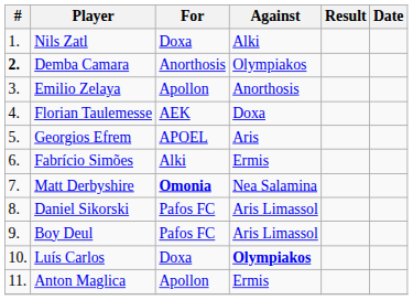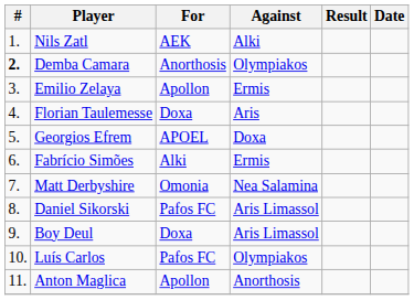 <table class="wikitable sortable">
 <tr>
 <th>#</th>
 <th>Player</th>
 <th>For</th>
 <th>Against</th>
 <th align=center>Result</th>
 <th>Date</th>
 </tr>
 <tr>
 <td>1.</td>
 <td> <a href='#'>Nils Zatl</a></td>
-<td><a href='#'>Doxa</a></td>
+<td><a href='#'>AEK</a></td>
 <td><a href='#'>Alki</a></td>
 <td align="center"></td>
 <td></td>
 </tr>
 <tr>
 <td><strong>2.</strong></td>
 <td> <a href='#'>Demba Camara</a></td>
 <td><a href='#'>Anorthosis</a></td>
 <td><a href='#'>Olympiakos</a></td>
 <td align="center"></td>
 <td></td>
 </tr>
 <tr>
 <td>3.</td>
 <td> <a href='#'>Emilio Zelaya</a></td>
 <td><a href='#'>Apollon</a></td>
-<td><a href='#'>Anorthosis</a></td>
+<td><a href='#'>Ermis</a></td>
 <td align="center"></td>
 <td></td>
 </tr>
 <tr>
 <td>4.</td>
 <td> <a href='#'>Florian Taulemesse</a></td>
-<td><a href='#'>AEK</a></td>
 <td><a href='#'>Doxa</a></td>
+<td><a href='#'>Aris</a></td>
 <td align="center"></td>
 <td></td>
 </tr>
 <tr>
 <td>5.</td>
 <td> <a href='#'>Georgios Efrem</a></td>
 <td><a href='#'>APOEL</a></td>
-<td><a href='#'>Aris</a></td>
+<td><a href='#'>Doxa</a></td>
 <td align="center"></td>
 <td></td>
 </tr>
 <tr>
 <td>6.</td>
 <td> <a href='#'>Fabrício Simões</a></td>
 <td><a href='#'>Alki</a></td>
 <td><a href='#'>Ermis</a></td>
 <td align="center"></td>
 <td></td>
 </tr>
 <tr>
 <td>7.</td>
 <td> <a href='#'>Matt Derbyshire</a></td>
-<td><strong><a href='#'>Omonia</a></strong></td>
+<td><a href='#'>Omonia</a></td>
 <td><a href='#'>Nea Salamina</a></td>
 <td align="center"></td>
 <td></td>
 </tr>
 <tr>
 <td>8.</td>
 <td> <a href='#'>Daniel Sikorski</a></td>
 <td><a href='#'>Pafos FC</a></td>
 <td><a href='#'>Aris Limassol</a></td>
 <td align="center"></td>
 <td></td>
 </tr>
 <tr>
 <td>9.</td>
 <td> <a href='#'>Boy Deul</a></td>
-<td><a href='#'>Pafos FC</a></td>
+<td><a href='#'>Doxa</a></td>
 <td><a href='#'>Aris Limassol</a></td>
 <td align="center"></td>
 <td></td>
 </tr>
 <tr>
 <td>10.</td>
 <td> <a href='#'>Luís Carlos</a></td>
-<td><a href='#'>Doxa</a></td>
-<td><strong><a href='#'>Olympiakos</a></strong></td>
+<td><a href='#'>Pafos FC</a></td>
+<td><a href='#'>Olympiakos</a></td>
 <td align="center"></td>
 <td></td>
 </tr>
 <tr>
 <td>11.</td>
 <td> <a href='#'>Anton Maglica</a></td>
 <td><a href='#'>Apollon</a></td>
-<td><a href='#'>Ermis</a></td>
+<td><a href='#'>Anorthosis</a></td>
 <td align="center"></td>
 <td></td>
 </tr>
 <tr>
 </tr>
 </table>
